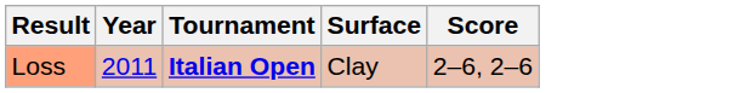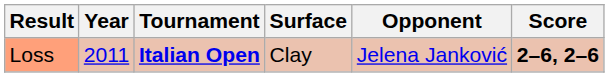 <table class="sortable wikitable">
 <tr>
 <th>Result</th>
 <th>Year</th>
 <th>Tournament</th>
 <th>Surface</th>
+<th>Opponent</th>
 <th class="unsortable">Score</th>
 </tr>
 <tr style="background:#ebc2af;">
 <td style="background:#ffa07a;">Loss</td>
 <td><a href='#'>2011</a></td>
 <td><strong><a href='#'>Italian Open</a></strong></td>
 <td>Clay</td>
-<td>2–6, 2–6</td>
+<td> <a href='#'>Jelena Janković</a></td>
+<td><strong>2–6, 2–6</strong></td>
 </tr>
 </table>
